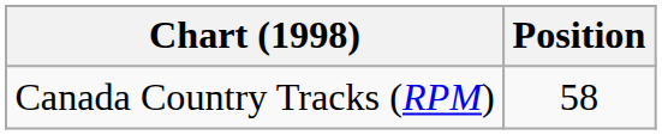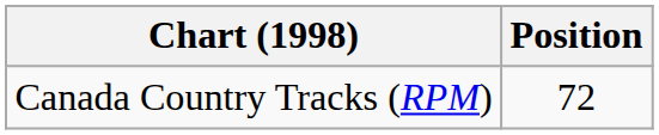 <table class="wikitable sortable">
 <tr>
 <th scope="col">Chart (1998)</th>
 <th scope="col">Position</th>
 </tr>
 <tr>
 <td>Canada Country Tracks (<em><a href='#'>RPM</a></em>)</td>
-<td align="center">58</td>
+<td align="center">72</td>
 </tr>
 </table>
